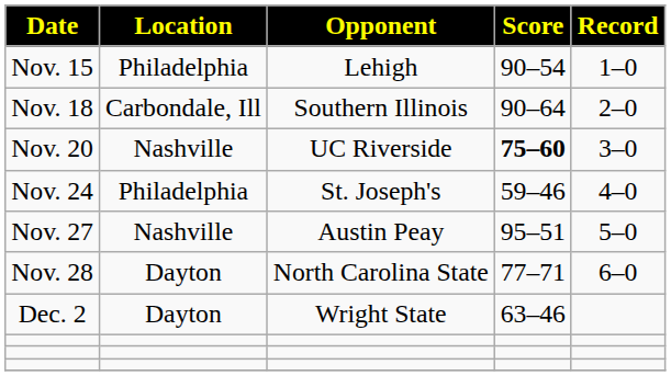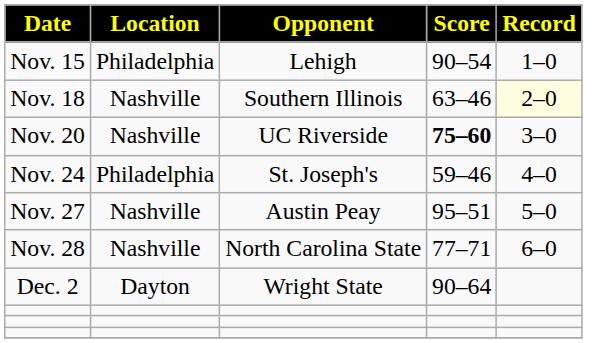 <table class="wikitable" style="text-align:center">
 <tr>
 <th style="background:black;color:yellow;">Date</th>
 <th style="background:black;color:yellow;">Location</th>
 <th style="background:black;color:yellow;">Opponent</th>
 <th style="background:black;color:yellow;">Score</th>
 <th style="background:black;color:yellow;">Record</th>
 </tr>
 <tr>
 <td>Nov. 15</td>
 <td>Philadelphia</td>
 <td>Lehigh</td>
 <td>90–54</td>
 <td>1–0</td>
 </tr>
 <tr>
 <td>Nov. 18</td>
-<td>Carbondale, Ill</td>
+<td>Nashville</td>
 <td>Southern Illinois</td>
-<td>90–64</td>
-<td>2–0</td>
+<td>63–46</td>
+<td style="background: lightyellow;">2–0</td>
 </tr>
 <tr>
 <td>Nov. 20</td>
 <td>Nashville</td>
 <td>UC Riverside</td>
 <td><strong>75–60</strong></td>
 <td>3–0</td>
 </tr>
 <tr>
 <td>Nov. 24</td>
 <td>Philadelphia</td>
 <td>St. Joseph's</td>
 <td>59–46</td>
 <td>4–0</td>
 </tr>
 <tr>
 <td>Nov. 27</td>
 <td>Nashville</td>
 <td>Austin Peay</td>
 <td>95–51</td>
 <td>5–0</td>
 </tr>
 <tr>
 <td>Nov. 28</td>
-<td>Dayton</td>
+<td>Nashville</td>
 <td>North Carolina State</td>
 <td>77–71</td>
 <td>6–0</td>
 </tr>
 <tr>
 <td>Dec. 2</td>
 <td>Dayton</td>
 <td>Wright State</td>
-<td>63–46</td>
+<td>90–64</td>
 <td></td>
 </tr>
 <tr>
 <td></td>
 <td></td>
 <td></td>
 <td></td>
 <td></td>
 </tr>
 <tr>
 <td></td>
 <td></td>
 <td></td>
 <td></td>
 <td></td>
 </tr>
 <tr>
 <td></td>
 <td></td>
 <td></td>
 <td></td>
 <td></td>
 </tr>
 <tr>
 </tr>
 </table>
